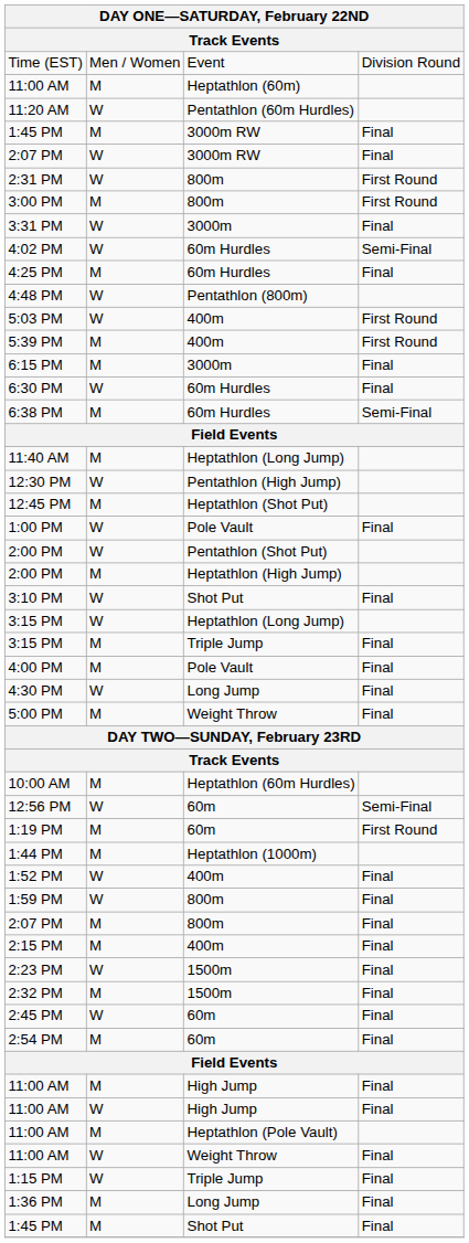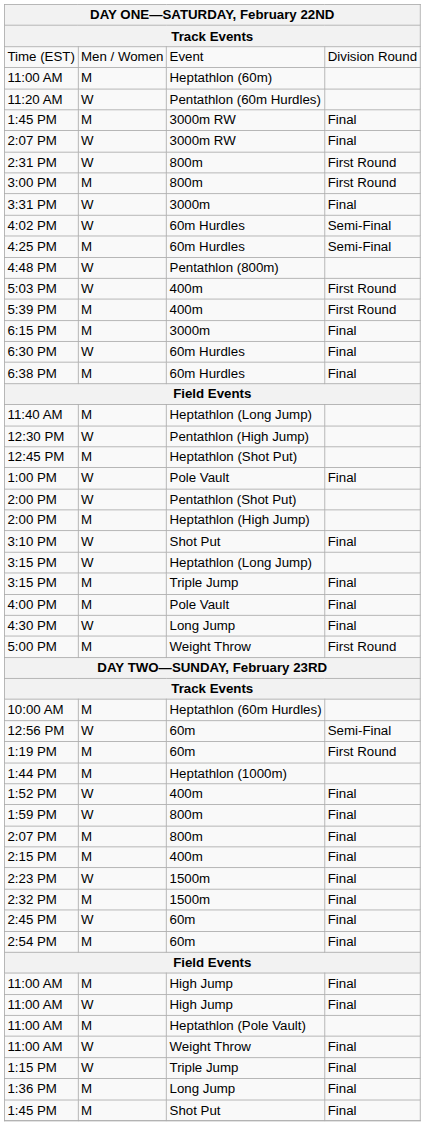 <table class="wikitable sortable">
 <tr>
 <th colspan="6">DAY ONE—SATURDAY, February 22ND</th>
 </tr>
 <tr>
 <th colspan="6">Track Events</th>
 </tr>
 <tr>
 <td>Time (EST)</td>
 <td>Men / Women</td>
 <td>Event</td>
 <td>Division Round</td>
 </tr>
 <tr>
 <td>11:00 AM</td>
 <td>M</td>
 <td>Heptathlon (60m)</td>
 <td></td>
 </tr>
 <tr>
 <td>11:20 AM</td>
 <td>W</td>
 <td>Pentathlon (60m Hurdles)</td>
 <td></td>
 </tr>
 <tr>
 <td>1:45 PM</td>
 <td>M</td>
 <td>3000m RW</td>
 <td>Final</td>
 </tr>
 <tr>
 <td>2:07 PM</td>
 <td>W</td>
 <td>3000m RW</td>
 <td>Final</td>
 </tr>
 <tr>
 <td>2:31 PM</td>
 <td>W</td>
 <td>800m</td>
 <td>First Round</td>
 </tr>
 <tr>
 <td>3:00 PM</td>
 <td>M</td>
 <td>800m</td>
 <td>First Round</td>
 </tr>
 <tr>
 <td>3:31 PM</td>
 <td>W</td>
 <td>3000m</td>
 <td>Final</td>
 </tr>
 <tr>
 <td>4:02 PM</td>
 <td>W</td>
 <td>60m Hurdles</td>
 <td>Semi-Final</td>
 </tr>
 <tr>
 <td>4:25 PM</td>
 <td>M</td>
 <td>60m Hurdles</td>
-<td>Final</td>
+<td>Semi-Final</td>
 </tr>
 <tr>
 <td>4:48 PM</td>
 <td>W</td>
 <td>Pentathlon (800m)</td>
 <td></td>
 </tr>
 <tr>
 <td>5:03 PM</td>
 <td>W</td>
 <td>400m</td>
 <td>First Round</td>
 </tr>
 <tr>
 <td>5:39 PM</td>
 <td>M</td>
 <td>400m</td>
 <td>First Round</td>
 </tr>
 <tr>
 <td>6:15 PM</td>
 <td>M</td>
 <td>3000m</td>
 <td>Final</td>
 </tr>
 <tr>
 <td>6:30 PM</td>
 <td>W</td>
 <td>60m Hurdles</td>
 <td>Final</td>
 </tr>
 <tr>
 <td>6:38 PM</td>
 <td>M</td>
 <td>60m Hurdles</td>
-<td>Semi-Final</td>
+<td>Final</td>
 </tr>
 <tr>
 <th colspan="6">Field Events</th>
 </tr>
 <tr>
 <td>11:40 AM</td>
 <td>M</td>
 <td>Heptathlon (Long Jump)</td>
 <td></td>
 </tr>
 <tr>
 <td>12:30 PM</td>
 <td>W</td>
 <td>Pentathlon (High Jump)</td>
 <td></td>
 </tr>
 <tr>
 <td>12:45 PM</td>
 <td>M</td>
 <td>Heptathlon (Shot Put)</td>
 <td></td>
 </tr>
 <tr>
 <td>1:00 PM</td>
 <td>W</td>
 <td>Pole Vault</td>
 <td>Final</td>
 </tr>
 <tr>
 <td>2:00 PM</td>
 <td>W</td>
 <td>Pentathlon (Shot Put)</td>
 <td></td>
 </tr>
 <tr>
 <td>2:00 PM</td>
 <td>M</td>
 <td>Heptathlon (High Jump)</td>
 <td></td>
 </tr>
 <tr>
 <td>3:10 PM</td>
 <td>W</td>
 <td>Shot Put</td>
 <td>Final</td>
 </tr>
 <tr>
 <td>3:15 PM</td>
 <td>W</td>
 <td>Heptathlon (Long Jump)</td>
 <td></td>
 </tr>
 <tr>
 <td>3:15 PM</td>
 <td>M</td>
 <td>Triple Jump</td>
 <td>Final</td>
 </tr>
 <tr>
 <td>4:00 PM</td>
 <td>M</td>
 <td>Pole Vault</td>
 <td>Final</td>
 </tr>
 <tr>
 <td>4:30 PM</td>
 <td>W</td>
 <td>Long Jump</td>
 <td>Final</td>
 </tr>
 <tr>
 <td>5:00 PM</td>
 <td>M</td>
 <td>Weight Throw</td>
-<td>Final</td>
+<td>First Round</td>
 </tr>
 <tr>
 <th colspan="6">DAY TWO—SUNDAY, February 23RD</th>
 </tr>
 <tr>
 <th colspan="6">Track Events</th>
 </tr>
 <tr>
 <td>10:00 AM</td>
 <td>M</td>
 <td>Heptathlon (60m Hurdles)</td>
 <td></td>
 </tr>
 <tr>
 <td>12:56 PM</td>
 <td>W</td>
 <td>60m</td>
 <td>Semi-Final</td>
 </tr>
 <tr>
 <td>1:19 PM</td>
 <td>M</td>
 <td>60m</td>
 <td>First Round</td>
 </tr>
 <tr>
 <td>1:44 PM</td>
 <td>M</td>
 <td>Heptathlon (1000m)</td>
 <td></td>
 </tr>
 <tr>
 <td>1:52 PM</td>
 <td>W</td>
 <td>400m</td>
 <td>Final</td>
 </tr>
 <tr>
 <td>1:59 PM</td>
 <td>W</td>
 <td>800m</td>
 <td>Final</td>
 </tr>
 <tr>
 <td>2:07 PM</td>
 <td>M</td>
 <td>800m</td>
 <td>Final</td>
 </tr>
 <tr>
 <td>2:15 PM</td>
 <td>M</td>
 <td>400m</td>
 <td>Final</td>
 </tr>
 <tr>
 <td>2:23 PM</td>
 <td>W</td>
 <td>1500m</td>
 <td>Final</td>
 </tr>
 <tr>
 <td>2:32 PM</td>
 <td>M</td>
 <td>1500m</td>
 <td>Final</td>
 </tr>
 <tr>
 <td>2:45 PM</td>
 <td>W</td>
 <td>60m</td>
 <td>Final</td>
 </tr>
 <tr>
 <td>2:54 PM</td>
 <td>M</td>
 <td>60m</td>
 <td>Final</td>
 </tr>
 <tr>
 <th colspan="6">Field Events</th>
 </tr>
 <tr>
 <td>11:00 AM</td>
 <td>M</td>
 <td>High Jump</td>
 <td>Final</td>
 </tr>
 <tr>
 <td>11:00 AM</td>
 <td>W</td>
 <td>High Jump</td>
 <td>Final</td>
 </tr>
 <tr>
 <td>11:00 AM</td>
 <td>M</td>
 <td>Heptathlon (Pole Vault)</td>
 <td></td>
 </tr>
 <tr>
 <td>11:00 AM</td>
 <td>W</td>
 <td>Weight Throw</td>
 <td>Final</td>
 </tr>
 <tr>
 <td>1:15 PM</td>
 <td>W</td>
 <td>Triple Jump</td>
 <td>Final</td>
 </tr>
 <tr>
 <td>1:36 PM</td>
 <td>M</td>
 <td>Long Jump</td>
 <td>Final</td>
 </tr>
 <tr>
 <td>1:45 PM</td>
 <td>M</td>
 <td>Shot Put</td>
 <td>Final</td>
 </tr>
 <tr>
 </tr>
 </table>
